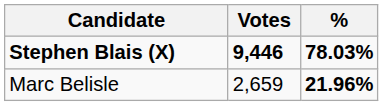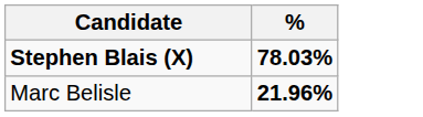 <table class="wikitable">
 <tr>
 <th scope="col" style="width: 170px">Candidate</th>
-<th scope="col" style="width: 50px">Votes</th>
 <th scope="col" style="width: 40px">%</th>
 </tr>
 <tr>
 <td><strong>Stephen Blais (X)</strong></td>
-<td><strong>9,446</strong></td>
 <td><strong>78.03%</strong></td>
 </tr>
 <tr>
 <td>Marc Belisle</td>
-<td>2,659</td>
 <td><strong>21.96%</strong></td>
 </tr>
 </table>
